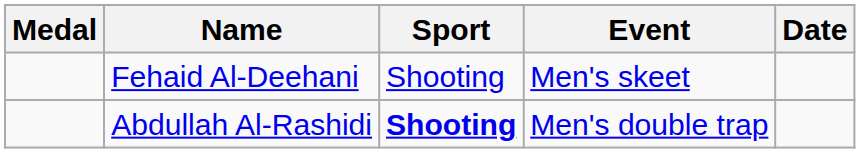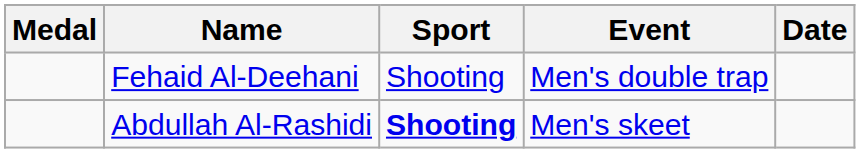 <table class="wikitable sortable" style="font-size: 95%;">
 <tr>
 <th>Medal</th>
 <th>Name</th>
 <th>Sport</th>
 <th>Event</th>
 <th>Date</th>
 </tr>
 <tr>
 <td></td>
 <td><a href='#'>Fehaid Al-Deehani</a></td>
 <td><a href='#'>Shooting</a></td>
-<td><a href='#'>Men's skeet</a></td>
+<td><a href='#'>Men's double trap</a></td>
 <td></td>
 </tr>
 <tr>
 <td></td>
 <td><a href='#'>Abdullah Al-Rashidi</a></td>
 <td><strong><a href='#'>Shooting</a></strong></td>
-<td><a href='#'>Men's double trap</a></td>
+<td><a href='#'>Men's skeet</a></td>
 <td></td>
 </tr>
 </table>
